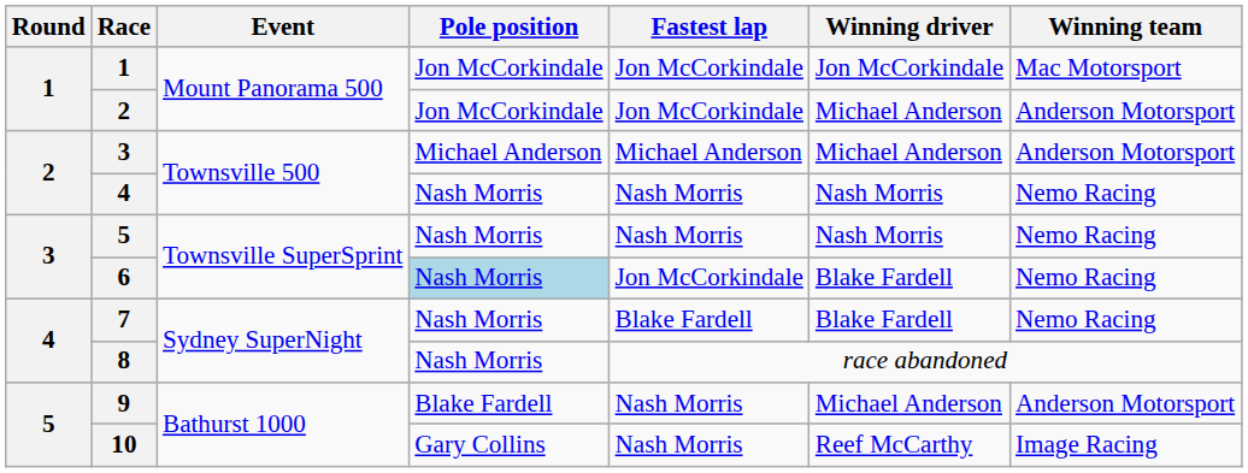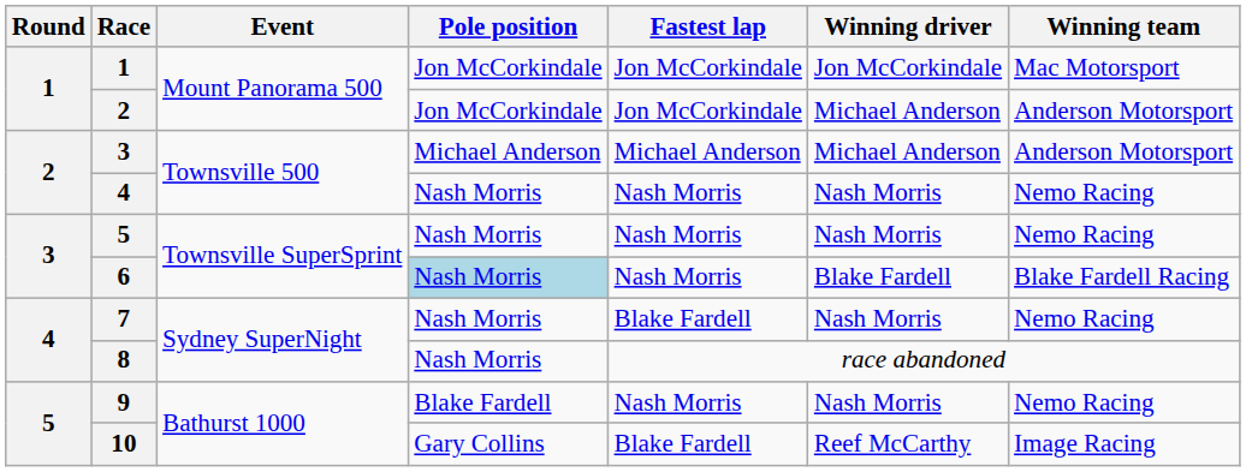 <table class="wikitable" style="font-size: 85%">
 <tr>
 <th>Round</th>
 <th>Race</th>
 <th>Event</th>
 <th><a href='#'>Pole position</a></th>
 <th><a href='#'>Fastest lap</a></th>
 <th>Winning driver</th>
 <th>Winning team</th>
 </tr>
 <tr>
 <th rowspan="2">1</th>
 <th>1</th>
 <td rowspan="2"><a href='#'>Mount Panorama 500</a></td>
 <td> <a href='#'>Jon McCorkindale</a></td>
 <td> <a href='#'>Jon McCorkindale</a></td>
 <td> <a href='#'>Jon McCorkindale</a></td>
 <td><a href='#'>Mac Motorsport</a></td>
 </tr>
 <tr>
 <th>2</th>
 <td> <a href='#'>Jon McCorkindale</a></td>
 <td> <a href='#'>Jon McCorkindale</a></td>
 <td> <a href='#'>Michael Anderson</a></td>
 <td><a href='#'>Anderson Motorsport</a></td>
 </tr>
 <tr>
 <th rowspan="2">2</th>
 <th>3</th>
 <td rowspan="2"><a href='#'>Townsville 500</a></td>
 <td> <a href='#'>Michael Anderson</a></td>
 <td> <a href='#'>Michael Anderson</a></td>
 <td> <a href='#'>Michael Anderson</a></td>
 <td><a href='#'>Anderson Motorsport</a></td>
 </tr>
 <tr>
 <th>4</th>
 <td> <a href='#'>Nash Morris</a></td>
 <td> <a href='#'>Nash Morris</a></td>
 <td> <a href='#'>Nash Morris</a></td>
 <td><a href='#'>Nemo Racing</a></td>
 </tr>
 <tr>
 <th rowspan="2">3</th>
 <th>5</th>
 <td rowspan="2"><a href='#'>Townsville SuperSprint</a></td>
 <td> <a href='#'>Nash Morris</a></td>
 <td> <a href='#'>Nash Morris</a></td>
 <td> <a href='#'>Nash Morris</a></td>
 <td><a href='#'>Nemo Racing</a></td>
 </tr>
 <tr>
 <th>6</th>
 <td style="background: lightblue;"> <a href='#'>Nash Morris</a></td>
-<td> <a href='#'>Jon McCorkindale</a></td>
+<td> <a href='#'>Nash Morris</a></td>
 <td> <a href='#'>Blake Fardell</a></td>
-<td><a href='#'>Nemo Racing</a></td>
+<td><a href='#'>Blake Fardell Racing</a></td>
 </tr>
 <tr>
 <th rowspan="2">4</th>
 <th>7</th>
 <td rowspan="2"><a href='#'>Sydney SuperNight</a></td>
 <td> <a href='#'>Nash Morris</a></td>
 <td> <a href='#'>Blake Fardell</a></td>
-<td> <a href='#'>Blake Fardell</a></td>
+<td> <a href='#'>Nash Morris</a></td>
 <td><a href='#'>Nemo Racing</a></td>
 </tr>
 <tr>
 <th>8</th>
 <td> <a href='#'>Nash Morris</a></td>
 <td colspan=3 align=center><em>race abandoned</em></td>
 </tr>
 <tr>
 <th rowspan="2">5</th>
 <th>9</th>
 <td rowspan="2"><a href='#'>Bathurst 1000</a></td>
 <td> <a href='#'>Blake Fardell</a></td>
 <td> <a href='#'>Nash Morris</a></td>
-<td> <a href='#'>Michael Anderson</a></td>
-<td><a href='#'>Anderson Motorsport</a></td>
+<td> <a href='#'>Nash Morris</a></td>
+<td><a href='#'>Nemo Racing</a></td>
 </tr>
 <tr>
 <th>10</th>
 <td> <a href='#'>Gary Collins</a></td>
-<td> <a href='#'>Nash Morris</a></td>
+<td> <a href='#'>Blake Fardell</a></td>
 <td> <a href='#'>Reef McCarthy</a></td>
 <td><a href='#'>Image Racing</a></td>
 </tr>
 </table>
